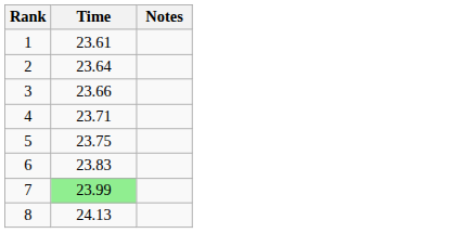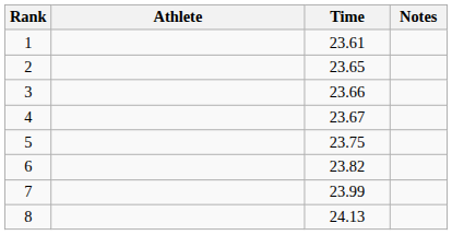 <table class="wikitable" style="text-align:center">
 <tr>
 <th width=40>Rank</th>
+<th width=250>Athlete</th>
 <th width=80>Time</th>
 <th width=50>Notes</th>
 </tr>
 <tr>
 <td>1</td>
+<td align=left></td>
 <td>23.61</td>
 <td></td>
 </tr>
 <tr>
 <td>2</td>
-<td>23.64</td>
+<td align=left></td>
+<td>23.65</td>
 <td></td>
 </tr>
 <tr>
 <td>3</td>
+<td align=left></td>
 <td>23.66</td>
 <td></td>
 </tr>
 <tr>
 <td>4</td>
-<td>23.71</td>
+<td align=left></td>
+<td>23.67</td>
 <td></td>
 </tr>
 <tr>
 <td>5</td>
+<td align=left></td>
 <td>23.75</td>
 <td></td>
 </tr>
 <tr>
 <td>6</td>
-<td>23.83</td>
+<td align=left></td>
+<td>23.82</td>
 <td></td>
 </tr>
 <tr>
 <td>7</td>
-<td style="background: lightgreen;">23.99</td>
+<td align=left></td>
+<td>23.99</td>
 <td></td>
 </tr>
 <tr>
 <td>8</td>
+<td align=left></td>
 <td>24.13</td>
 <td></td>
 </tr>
 </table>
